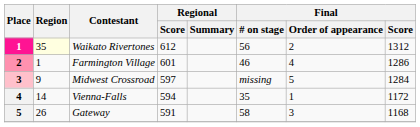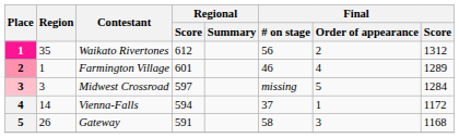 <table class="wikitable sortable">
 <tr>
 <th scope="col" rowspan="2">Place</th>
 <th scope="col" rowspan="2">Region</th>
 <th scope="col" rowspan="2">Contestant</th>
 <th scope="col" colspan="2">Regional</th>
 <th colspan="3">Final</th>
 </tr>
 <tr>
 <th scope="col">Score</th>
 <th scope="col" class="unsortable">Summary</th>
 <th># on stage</th>
 <th scope="col">Order of appearance</th>
 <th scope="col">Score</th>
 </tr>
 <tr>
 <th scope="row" style="background: #FF1493; color:#fff;">1</th>
-<td style="background: lightyellow;">35</td>
+<td>35</td>
 <td><em>Waikato Rivertones</em></td>
 <td>612</td>
 <td></td>
 <td>56</td>
 <td>2</td>
 <td>1312</td>
 </tr>
 <tr>
 <th scope="row" style="background: #FF91AF;">2</th>
 <td>1</td>
 <td><em>Farmington Village</em></td>
 <td>601</td>
 <td></td>
 <td>46</td>
 <td>4</td>
-<td>1286</td>
+<td>1289</td>
 </tr>
 <tr>
 <th scope="row" style="background: pink;">3</th>
-<td>9</td>
+<td>3</td>
 <td><em>Midwest Crossroad </em></td>
 <td>597</td>
 <td></td>
 <td><em>missing</em></td>
 <td>5</td>
 <td>1284</td>
 </tr>
 <tr>
 <th>4</th>
 <td>14</td>
 <td><em>Vienna-Falls</em></td>
 <td>594</td>
 <td></td>
-<td>35</td>
+<td>37</td>
 <td>1</td>
 <td>1172</td>
 </tr>
 <tr>
 <th>5</th>
 <td>26</td>
 <td><em>Gateway</em></td>
 <td>591</td>
 <td></td>
 <td>58</td>
 <td>3</td>
 <td>1168</td>
 </tr>
 <tr>
 </tr>
 </table>
